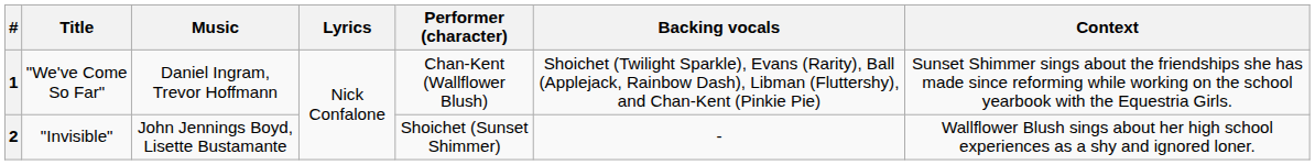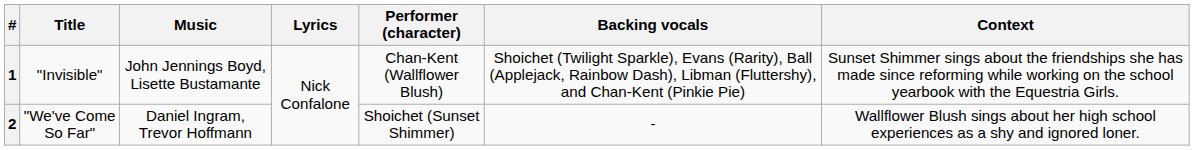 <table class="wikitable sortable" style="text-align: center">
 <tr>
 <th>#</th>
 <th><strong>Title</strong></th>
 <th>Music</th>
 <th>Lyrics</th>
 <th><strong>Performer (character)</strong></th>
 <th><strong>Backing vocals</strong></th>
 <th>Context</th>
 </tr>
 <tr>
 <th>1</th>
-<td>"We've Come So Far"</td>
-<td>Daniel Ingram, Trevor Hoffmann</td>
+<td>"Invisible"</td>
+<td>John Jennings Boyd, Lisette Bustamante</td>
 <td rowspan=2>Nick Confalone</td>
 <td>Chan-Kent (Wallflower Blush)</td>
 <td>Shoichet (Twilight Sparkle), Evans (Rarity), Ball (Applejack, Rainbow Dash), Libman (Fluttershy), and Chan-Kent (Pinkie Pie)</td>
 <td>Sunset Shimmer sings about the friendships she has made since reforming while working on the school yearbook with the Equestria Girls.</td>
 </tr>
 <tr>
 <th>2</th>
-<td>"Invisible"</td>
-<td>John Jennings Boyd, Lisette Bustamante</td>
+<td>"We've Come So Far"</td>
+<td>Daniel Ingram, Trevor Hoffmann</td>
 <td>Shoichet (Sunset Shimmer)</td>
 <td>-</td>
 <td>Wallflower Blush sings about her high school experiences as a shy and ignored loner.</td>
 </tr>
 </table>
